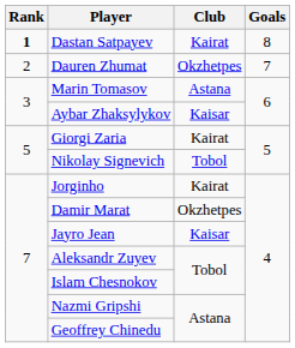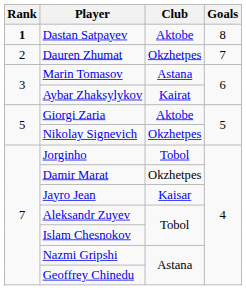 <table class="wikitable" style="text-align:center;">
 <tr>
 <th>Rank</th>
 <th>Player</th>
 <th>Club</th>
 <th>Goals</th>
 </tr>
 <tr>
 <td rowspan="1"><strong>1</strong></td>
 <td align="left"> <a href='#'>Dastan Satpayev</a></td>
-<td rowspan="1"><a href='#'>Kairat</a></td>
+<td rowspan="1"><a href='#'>Aktobe</a></td>
 <td rowspan="1">8</td>
 </tr>
 <tr>
 <td rowspan="1">2</td>
 <td align="left"> <a href='#'>Dauren Zhumat</a></td>
 <td rowspan="1"><a href='#'>Okzhetpes</a></td>
 <td rowspan="1">7</td>
 </tr>
 <tr>
 <td rowspan="2">3</td>
 <td align="left"> <a href='#'>Marin Tomasov</a></td>
 <td rowspan="1"><a href='#'>Astana</a></td>
 <td rowspan="2">6</td>
 </tr>
 <tr>
 <td align="left"> <a href='#'>Aybar Zhaksylykov</a></td>
-<td rowspan="1"><a href='#'>Kaisar</a></td>
+<td rowspan="1"><a href='#'>Kairat</a></td>
 </tr>
 <tr>
 <td rowspan="2">5</td>
 <td align="left"> <a href='#'>Giorgi Zaria</a></td>
-<td rowspan="1">Kairat</td>
+<td rowspan="1"><a href='#'>Aktobe</a></td>
 <td rowspan="2">5</td>
 </tr>
 <tr>
 <td align="left"> <a href='#'>Nikolay Signevich</a></td>
-<td rowspan="1"><a href='#'>Tobol</a></td>
+<td rowspan="1"><a href='#'>Okzhetpes</a></td>
 </tr>
 <tr>
 <td rowspan="7">7</td>
 <td align="left"> <a href='#'>Jorginho</a></td>
-<td rowspan="1">Kairat</td>
+<td rowspan="1"><a href='#'>Tobol</a></td>
 <td rowspan="7">4</td>
 </tr>
 <tr>
 <td align="left"> <a href='#'>Damir Marat</a></td>
 <td rowspan="1">Okzhetpes</td>
 </tr>
 <tr>
 <td align="left"> <a href='#'>Jayro Jean</a></td>
 <td rowspan="1"><a href='#'>Kaisar</a></td>
 </tr>
 <tr>
 <td align="left"> <a href='#'>Aleksandr Zuyev</a></td>
 <td rowspan="2">Tobol</td>
 </tr>
 <tr>
 <td align="left"> <a href='#'>Islam Chesnokov</a></td>
 </tr>
 <tr>
 <td align="left"> <a href='#'>Nazmi Gripshi</a></td>
 <td rowspan="2">Astana</td>
 </tr>
 <tr>
 <td align="left"> <a href='#'>Geoffrey Chinedu</a></td>
 </tr>
 </table>
